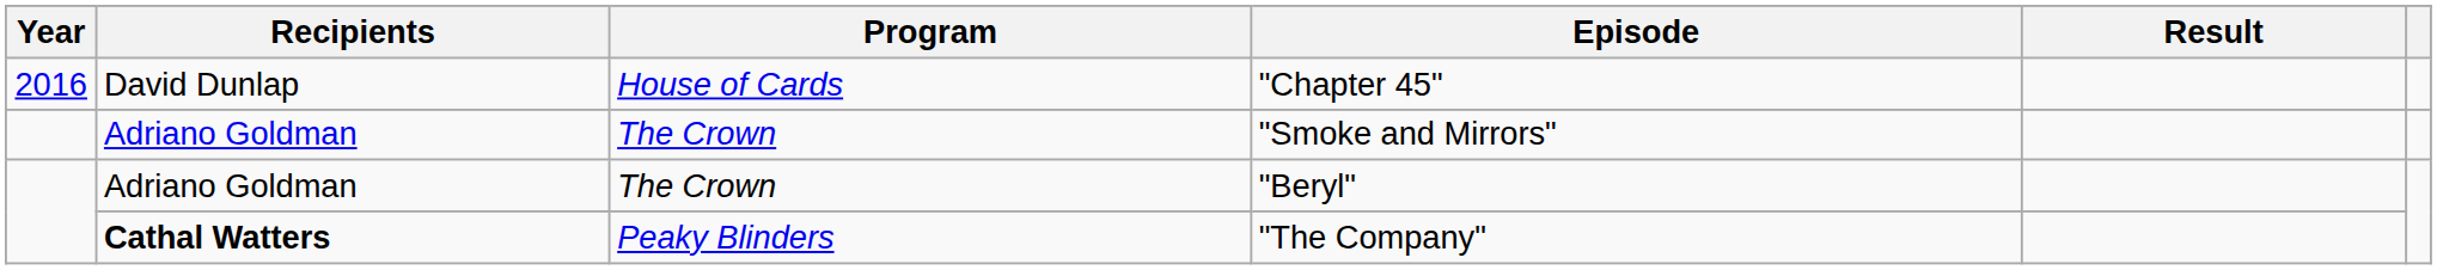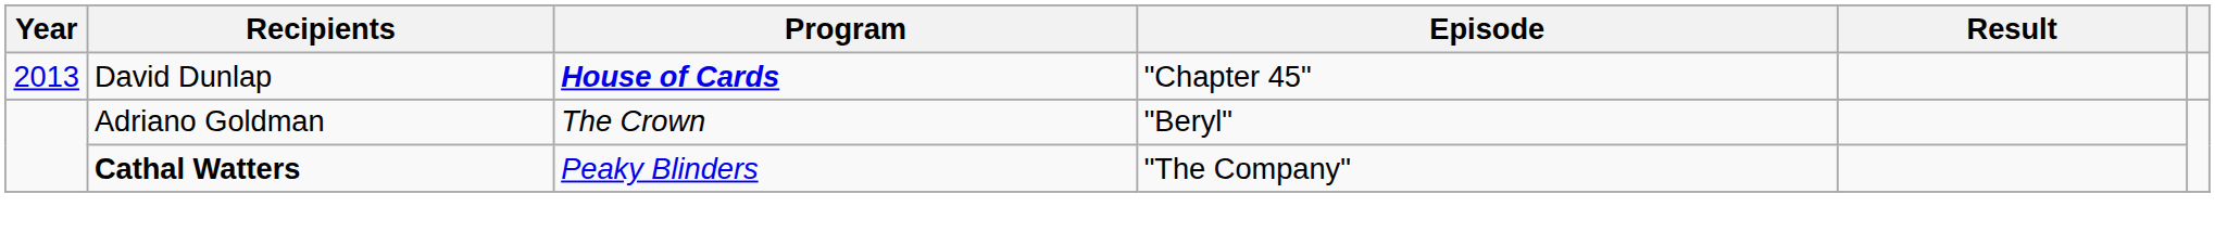 <table class="wikitable plainrowheaders" style="font-size: 90%" width=85%>
 <tr>
 <th scope="col" style="width:2%;">Year</th>
 <th scope="col" style="width:20%;">Recipients</th>
 <th scope="col" style="width:25%;">Program</th>
 <th scope="col" style="width:30%;">Episode</th>
 <th scope="col" style="width:15%;">Result</th>
 <th scope="col" class="unsortable" style="width:1%;"></th>
 </tr>
 <tr>
-<td style="text-align:center;"><a href='#'>2016</a></td>
+<td style="text-align:center;"><a href='#'>2013</a></td>
 <td>David Dunlap</td>
-<td><em><a href='#'>House of Cards</a></em></td>
+<td><strong><em><a href='#'>House of Cards</a></em></strong></td>
 <td>"Chapter 45"</td>
 <td></td>
 <td style="text-align:center;"></td>
-</tr>
-<tr>
-<td></td>
-<td><a href='#'>Adriano Goldman</a></td>
-<td><em><a href='#'>The Crown</a></em></td>
-<td>"Smoke and Mirrors"</td>
-<td></td>
-<td></td>
 </tr>
 <tr>
 <td rowspan="2"></td>
 <td>Adriano Goldman</td>
 <td><em>The Crown</em></td>
 <td>"Beryl"</td>
 <td></td>
 <td rowspan="2"></td>
 </tr>
 <tr>
 <td><strong>Cathal Watters</strong></td>
 <td><em><a href='#'>Peaky Blinders</a></em></td>
 <td>"The Company"</td>
 <td></td>
 </tr>
 </table>
